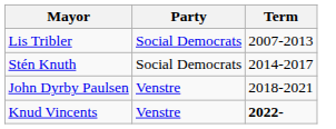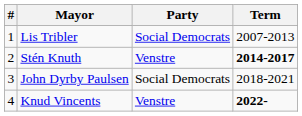 <table class="wikitable">
 <tr>
+<th>#</th>
 <th>Mayor</th>
 <th>Party</th>
 <th>Term</th>
 </tr>
 <tr>
+<td>1</td>
 <td><a href='#'>Lis Tribler</a></td>
 <td> <a href='#'>Social Democrats</a></td>
 <td>2007-2013</td>
 </tr>
 <tr>
+<td>2</td>
 <td><a href='#'>Stén Knuth</a></td>
-<td> Social Democrats</td>
-<td>2014-2017</td>
+<td> <a href='#'>Venstre</a></td>
+<td><strong>2014-2017</strong></td>
 </tr>
 <tr>
+<td>3</td>
 <td><a href='#'>John Dyrby Paulsen</a></td>
-<td> <a href='#'>Venstre</a></td>
+<td> Social Democrats</td>
 <td>2018-2021</td>
 </tr>
 <tr>
+<td>4</td>
 <td><a href='#'>Knud Vincents</a></td>
 <td> <a href='#'>Venstre</a></td>
 <td><strong>2022-</strong></td>
 </tr>
 </table>
